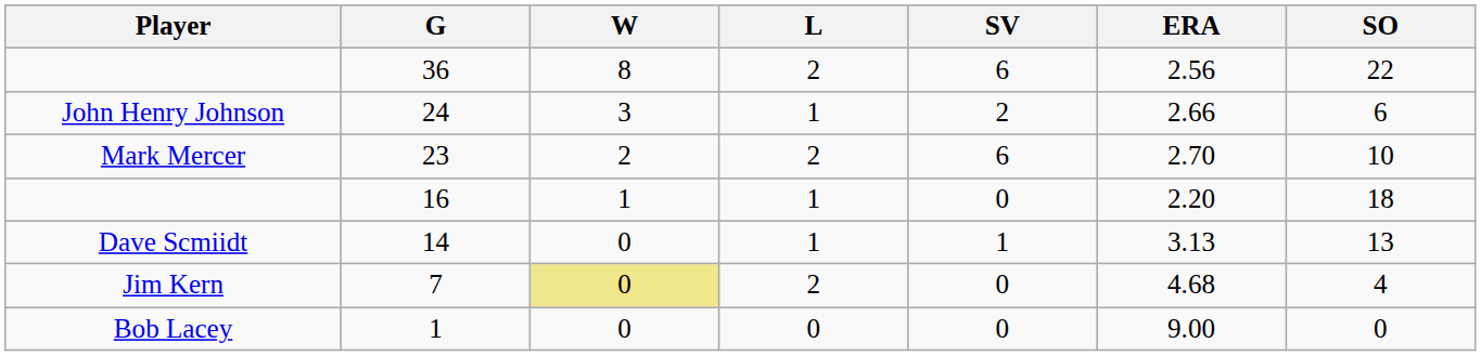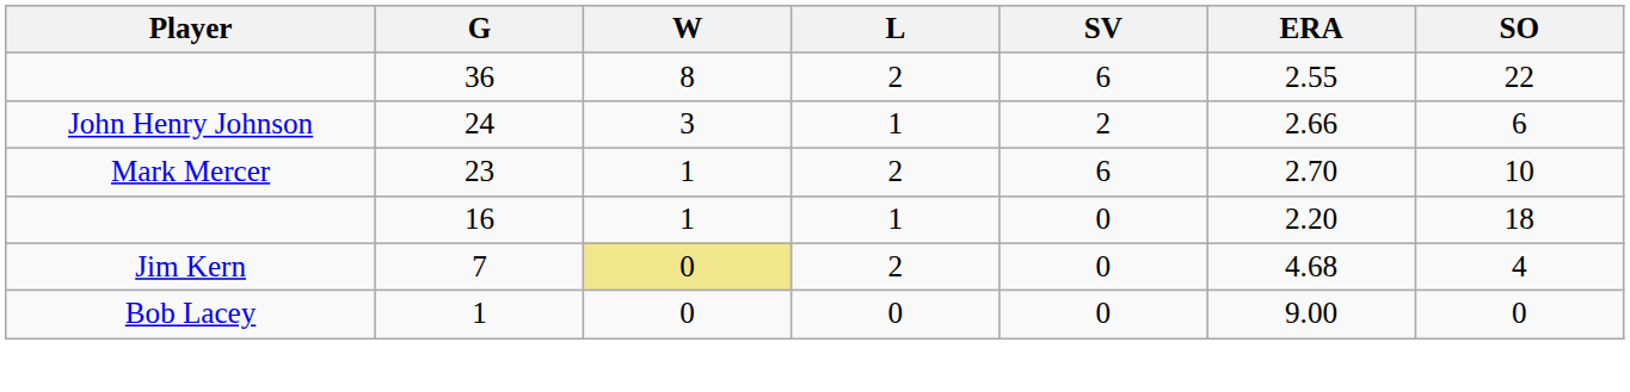 <table class="wikitable sortable">
 <tr>
 <th bgcolor="#DDDDFF" width="16%">Player</th>
 <th bgcolor="#DDDDFF" width="9%">G</th>
 <th bgcolor="#DDDDFF" width="9%">W</th>
 <th bgcolor="#DDDDFF" width="9%">L</th>
 <th bgcolor="#DDDDFF" width="9%">SV</th>
 <th bgcolor="#DDDDFF" width="9%">ERA</th>
 <th bgcolor="#DDDDFF" width="9%">SO</th>
 </tr>
 <tr align="center">
 <td></td>
 <td>36</td>
 <td>8</td>
 <td>2</td>
 <td>6</td>
-<td>2.56</td>
+<td>2.55</td>
 <td>22</td>
 </tr>
 <tr align="center">
 <td><a href='#'>John Henry Johnson</a></td>
 <td>24</td>
 <td>3</td>
 <td>1</td>
 <td>2</td>
 <td>2.66</td>
 <td>6</td>
 </tr>
 <tr align=center>
 <td><a href='#'>Mark Mercer</a></td>
 <td>23</td>
-<td>2</td>
+<td>1</td>
 <td>2</td>
 <td>6</td>
 <td>2.70</td>
 <td>10</td>
 </tr>
 <tr align=center>
 <td></td>
 <td>16</td>
 <td>1</td>
 <td>1</td>
 <td>0</td>
 <td>2.20</td>
 <td>18</td>
-</tr>
-<tr align="center">
-<td><a href='#'>Dave Scmiidt</a></td>
-<td>14</td>
-<td>0</td>
-<td>1</td>
-<td>1</td>
-<td>3.13</td>
-<td>13</td>
 </tr>
 <tr align=center>
 <td><a href='#'>Jim Kern</a></td>
 <td>7</td>
 <td style="background: khaki;">0</td>
 <td>2</td>
 <td>0</td>
 <td>4.68</td>
 <td>4</td>
 </tr>
 <tr align=center>
 <td><a href='#'>Bob Lacey</a></td>
 <td>1</td>
 <td>0</td>
 <td>0</td>
 <td>0</td>
 <td>9.00</td>
 <td>0</td>
 </tr>
 </table>
